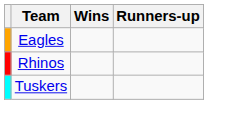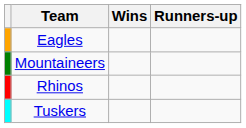 <table class="wikitable sortable plainrowheaders" style="text-align:center;">
 <tr>
 <th style="color:#fff;"></th>
 <th>Team</th>
 <th>Wins</th>
 <th>Runners-up</th>
 </tr>
 <tr>
 <td style="background:#FFA500;"></td>
 <td><a href='#'>Eagles</a></td>
+<td></td>
+<td></td>
+</tr>
+<tr>
+<td style="background:#008000;"></td>
+<td><a href='#'>Mountaineers</a></td>
 <td></td>
 <td></td>
 </tr>
 <tr>
 <td style="background:#FF0000;"></td>
 <td><a href='#'>Rhinos</a></td>
 <td></td>
 <td></td>
 </tr>
 <tr>
 <td style="background:#00FFFF;"></td>
 <td><a href='#'>Tuskers</a></td>
 <td></td>
 <td></td>
 </tr>
 </table>
